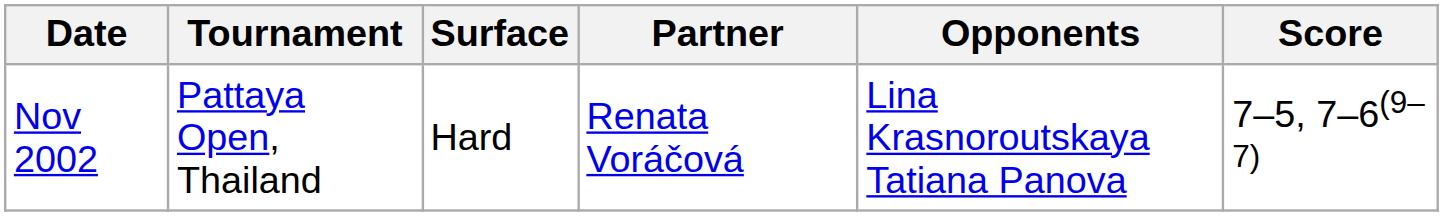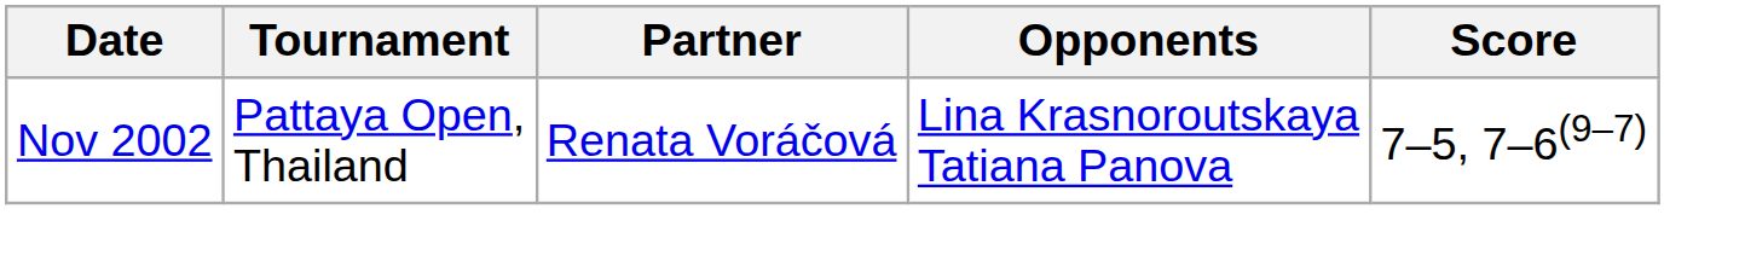 <table class="wikitable">
 <tr>
 <th>Date</th>
 <th>Tournament</th>
-<th>Surface</th>
 <th>Partner</th>
 <th>Opponents</th>
 <th>Score</th>
 </tr>
 <tr bgcolor="#ffffff">
 <td><a href='#'>Nov 2002</a></td>
 <td><a href='#'>Pattaya Open</a>, <br>Thailand</td>
-<td>Hard</td>
 <td> <a href='#'>Renata Voráčová</a></td>
 <td> <a href='#'>Lina Krasnoroutskaya</a> <br>  <a href='#'>Tatiana Panova</a></td>
 <td>7–5, 7–6<sup>(9–7)</sup></td>
 </tr>
 </table>
